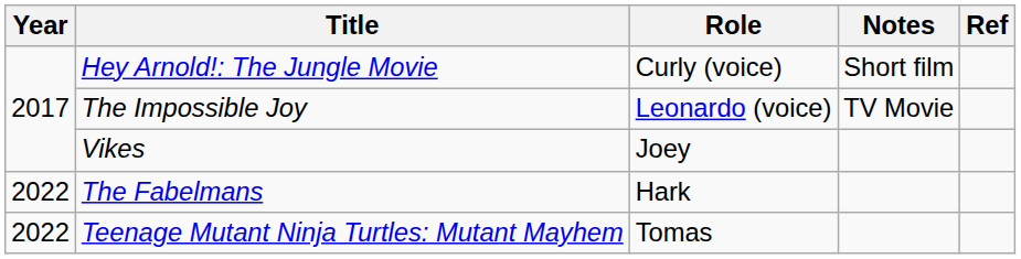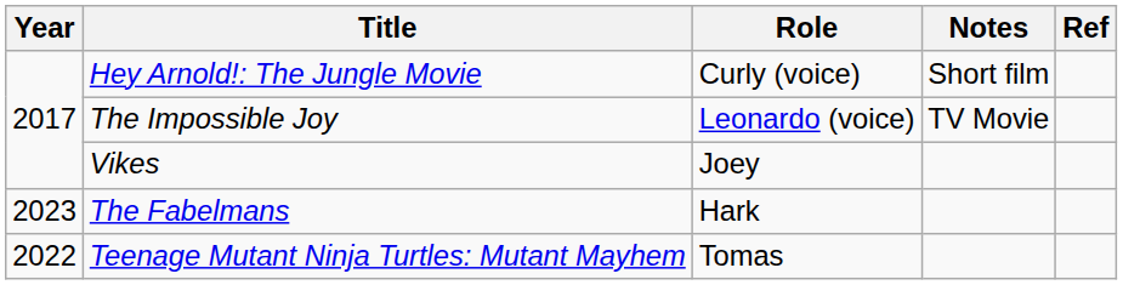 <table class="wikitable">
 <tr>
 <th>Year</th>
 <th>Title</th>
 <th>Role</th>
 <th>Notes</th>
 <th>Ref</th>
 </tr>
 <tr>
 <td rowspan="3">2017</td>
 <td><em><a href='#'>Hey Arnold!: The Jungle Movie</a></em></td>
 <td>Curly (voice)</td>
 <td>Short film</td>
 <td></td>
 </tr>
 <tr>
 <td><em>The Impossible Joy</em></td>
 <td><a href='#'>Leonardo</a> (voice)</td>
 <td>TV Movie</td>
 <td></td>
 </tr>
 <tr>
 <td><em>Vikes</em></td>
 <td>Joey</td>
 <td></td>
 <td></td>
 </tr>
 <tr>
-<td>2022</td>
+<td>2023</td>
 <td><em><a href='#'>The Fabelmans</a></em></td>
 <td>Hark</td>
 <td></td>
 <td></td>
 </tr>
 <tr>
 <td>2022</td>
 <td><em><a href='#'>Teenage Mutant Ninja Turtles: Mutant Mayhem</a></em></td>
 <td>Tomas</td>
 <td></td>
 <td></td>
 </tr>
 </table>
